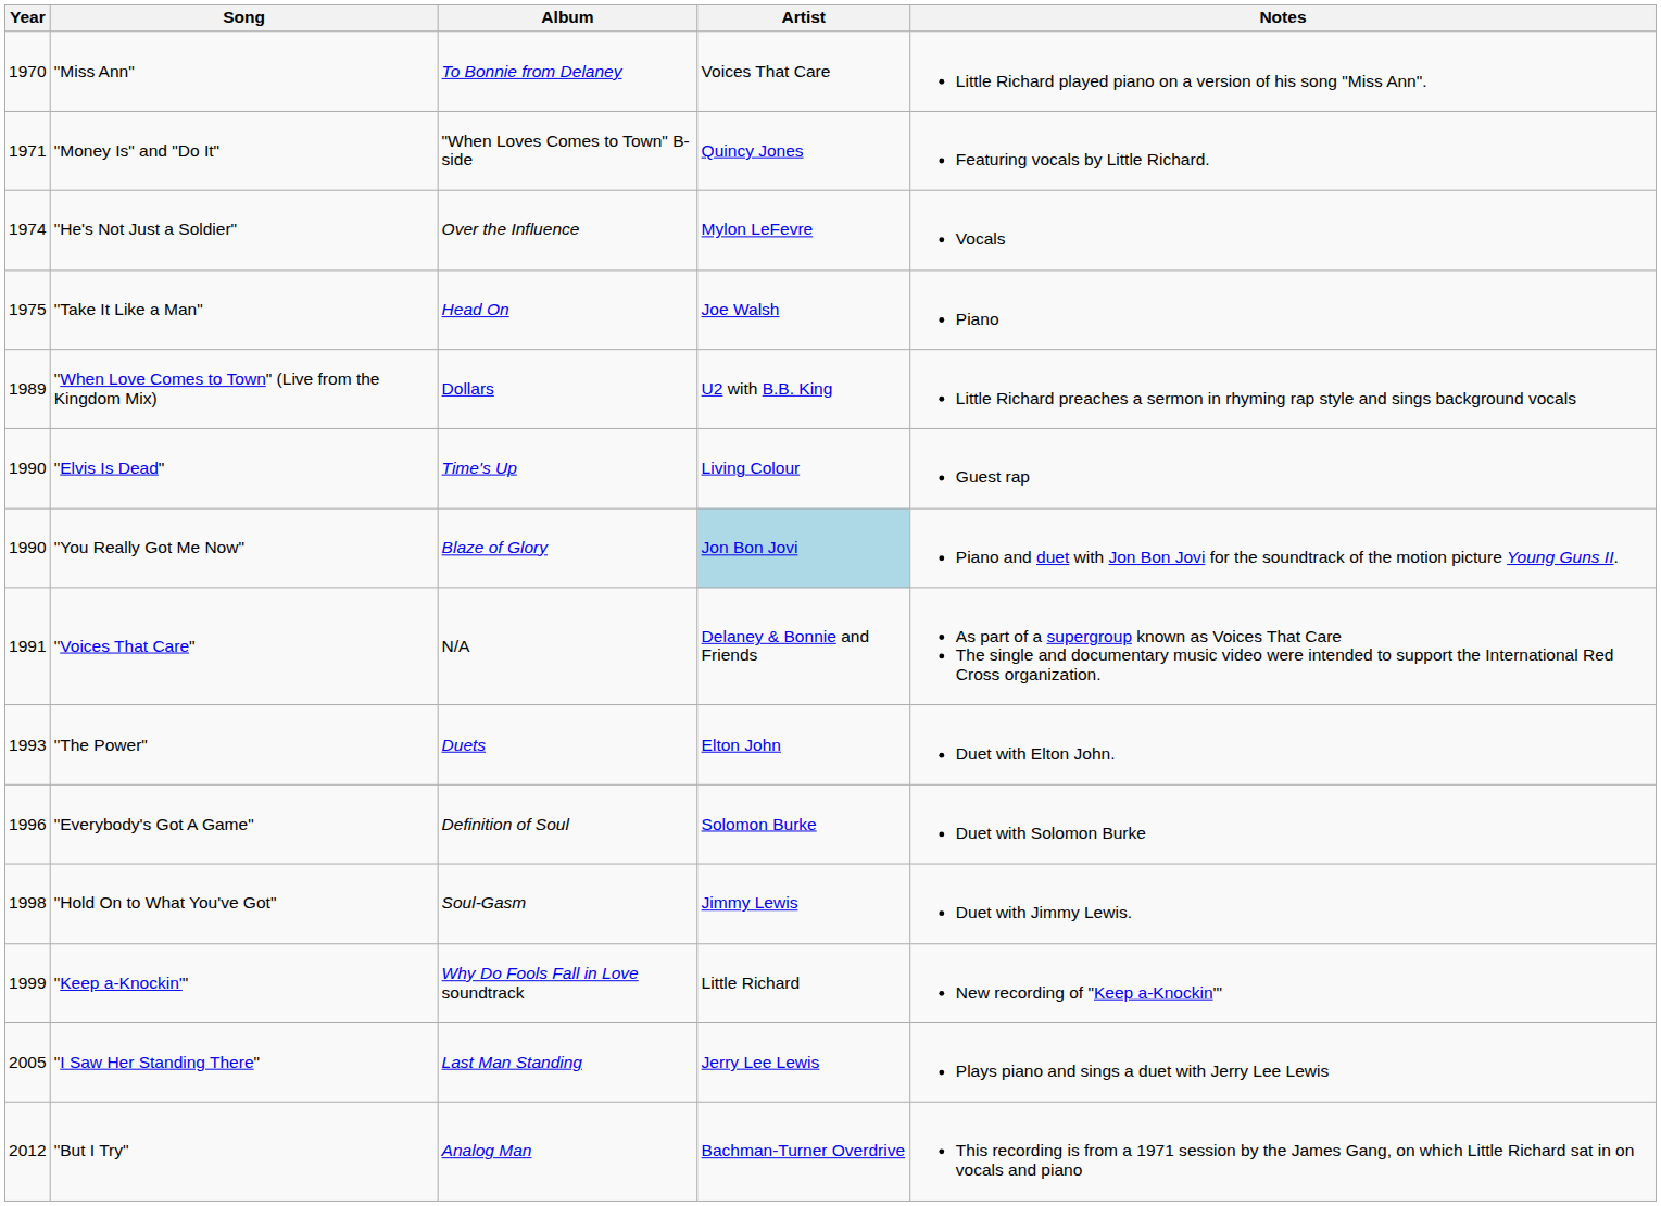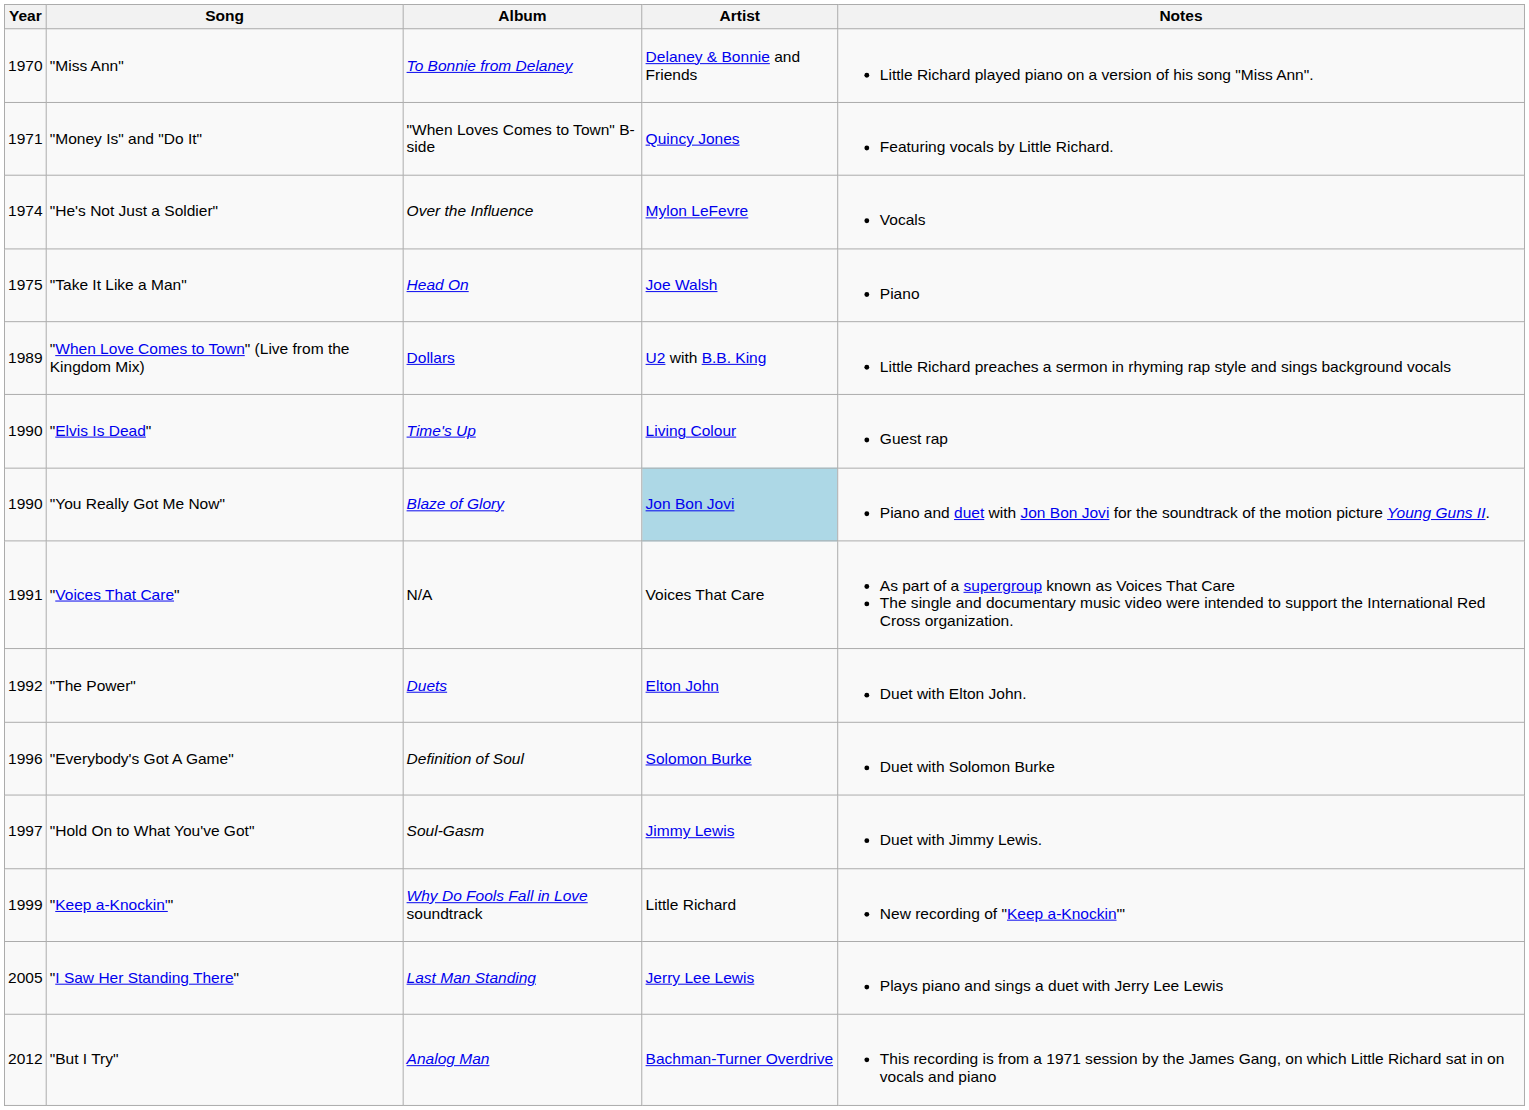 <table class="wikitable">
 <tr>
 <th>Year</th>
 <th>Song</th>
 <th>Album</th>
 <th>Artist</th>
 <th>Notes</th>
 </tr>
 <tr>
 <td>1970</td>
 <td>"Miss Ann"</td>
 <td><em><a href='#'>To Bonnie from Delaney</a></em></td>
-<td>Voices That Care</td>
+<td><a href='#'>Delaney & Bonnie</a> and Friends</td>
 <td><br><ul><li>Little Richard played piano on a version of his song "Miss Ann".</li></ul></td>
 </tr>
 <tr>
 <td>1971</td>
 <td>"Money Is" and "Do It"</td>
 <td>"When Loves Comes to Town" B-side</td>
 <td><a href='#'>Quincy Jones</a></td>
 <td><br><ul><li>Featuring vocals by Little Richard.</li></ul></td>
 </tr>
 <tr>
 <td>1974</td>
 <td>"He's Not Just a Soldier"</td>
 <td><em>Over the Influence</em></td>
 <td><a href='#'>Mylon LeFevre</a></td>
 <td><br><ul><li>Vocals</li></ul></td>
 </tr>
 <tr>
 <td>1975</td>
 <td>"Take It Like a Man"</td>
 <td><em><a href='#'>Head On</a></em></td>
 <td><a href='#'>Joe Walsh</a></td>
 <td><br><ul><li>Piano</li></ul></td>
 </tr>
 <tr>
 <td>1989</td>
 <td>"<a href='#'>When Love Comes to Town</a>" (Live from the Kingdom Mix)</td>
 <td><a href='#'>Dollars</a></td>
 <td><a href='#'>U2</a> with <a href='#'>B.B. King</a></td>
 <td><br><ul><li>Little Richard preaches a sermon in rhyming rap style and sings background vocals</li></ul></td>
 </tr>
 <tr>
 <td>1990</td>
 <td>"<a href='#'>Elvis Is Dead</a>"</td>
 <td><em><a href='#'>Time's Up</a></em></td>
 <td><a href='#'>Living Colour</a></td>
 <td><br><ul><li>Guest rap</li></ul></td>
 </tr>
 <tr>
 <td>1990</td>
 <td>"You Really Got Me Now"</td>
 <td><em><a href='#'>Blaze of Glory</a></em></td>
 <td style="background: lightblue;"><a href='#'>Jon Bon Jovi</a></td>
 <td><br><ul><li>Piano and <a href='#'>duet</a> with <a href='#'>Jon Bon Jovi</a> for the soundtrack of the motion picture <em><a href='#'>Young Guns II</a></em>.</li></ul></td>
 </tr>
 <tr>
 <td>1991</td>
 <td>"<a href='#'>Voices That Care</a>"</td>
 <td>N/A</td>
-<td><a href='#'>Delaney & Bonnie</a> and Friends</td>
+<td>Voices That Care</td>
 <td><br><ul><li>As part of a <a href='#'>supergroup</a> known as Voices That Care</li><li>The single and documentary music video were intended to support the International Red Cross organization.</li></ul></td>
 </tr>
 <tr>
-<td>1993</td>
+<td>1992</td>
 <td>"The Power"</td>
 <td><em><a href='#'>Duets</a></em></td>
 <td><a href='#'>Elton John</a></td>
 <td><br><ul><li>Duet with Elton John.</li></ul></td>
 </tr>
 <tr>
 <td>1996</td>
 <td>"Everybody's Got A Game"</td>
 <td><em>Definition of Soul</em></td>
 <td><a href='#'>Solomon Burke</a></td>
 <td><br><ul><li>Duet with Solomon Burke</li></ul></td>
 </tr>
 <tr>
-<td>1998</td>
+<td>1997</td>
 <td>"Hold On to What You've Got"</td>
 <td><em>Soul-Gasm</em></td>
 <td><a href='#'>Jimmy Lewis</a></td>
 <td><br><ul><li>Duet with Jimmy Lewis.</li></ul></td>
 </tr>
 <tr>
 <td>1999</td>
 <td>"<a href='#'>Keep a-Knockin'</a>"</td>
 <td><em><a href='#'>Why Do Fools Fall in Love</a></em> soundtrack</td>
 <td>Little Richard</td>
 <td><br><ul><li>New recording of "<a href='#'>Keep a-Knockin</a>'"</li></ul></td>
 </tr>
 <tr>
 <td>2005</td>
 <td>"<a href='#'>I Saw Her Standing There</a>"</td>
 <td><em><a href='#'>Last Man Standing</a></em></td>
 <td><a href='#'>Jerry Lee Lewis</a></td>
 <td><br><ul><li>Plays piano and sings a duet with Jerry Lee Lewis</li></ul></td>
 </tr>
 <tr>
 <td>2012</td>
 <td>"But I Try"</td>
 <td><em><a href='#'>Analog Man</a></em></td>
 <td><a href='#'>Bachman-Turner Overdrive</a></td>
 <td><br><ul><li>This recording is from a 1971 session by the James Gang, on which Little Richard sat in on vocals and piano</li></ul></td>
 </tr>
 </table>
